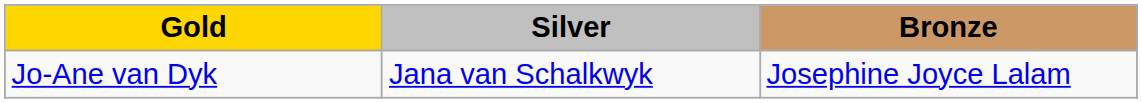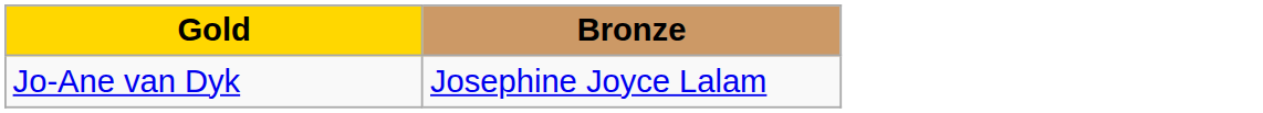 <table class="wikitable" style="text-align:left">
 <tr align="center">
 <td width=200 bgcolor=gold><strong>Gold</strong></td>
-<td width=200 bgcolor=silver><strong>Silver</strong></td>
 <td width=200 bgcolor=CC9966><strong>Bronze</strong></td>
 </tr>
 <tr>
 <td><a href='#'>Jo-Ane van Dyk</a><br></td>
-<td><a href='#'>Jana van Schalkwyk</a><br></td>
 <td><a href='#'>Josephine Joyce Lalam</a><br></td>
 </tr>
 </table>
